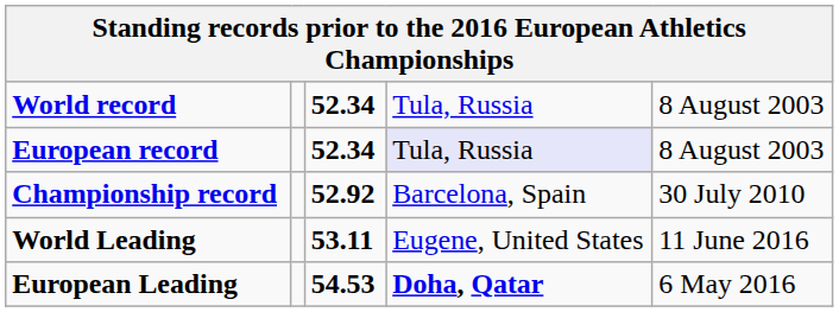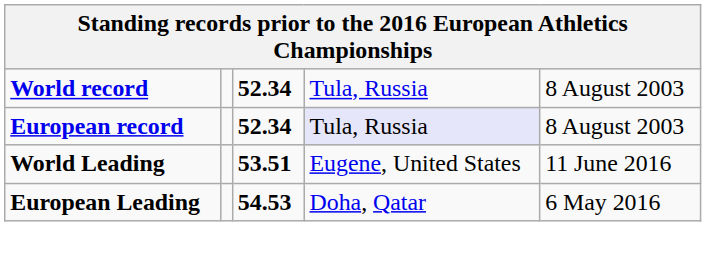 <table class="wikitable" width=75%>
 <tr>
 <th colspan="5">Standing records prior to the 2016 European Athletics Championships</th>
 </tr>
 <tr>
 <td><strong><a href='#'>World record</a></strong></td>
 <td></td>
 <td><strong>52.34</strong></td>
 <td><a href='#'>Tula, Russia</a></td>
 <td>8 August 2003</td>
 </tr>
 <tr>
 <td><strong><a href='#'>European record</a></strong></td>
 <td></td>
 <td><strong>52.34</strong></td>
 <td style="background: lavender;">Tula, Russia</td>
 <td>8 August 2003</td>
 </tr>
 <tr>
-<td><strong><a href='#'>Championship record</a></strong></td>
-<td></td>
-<td><strong>52.92</strong></td>
-<td><a href='#'>Barcelona</a>, Spain</td>
-<td>30 July 2010</td>
-</tr>
-<tr>
 <td><strong>World Leading</strong></td>
 <td></td>
-<td><strong>53.11</strong></td>
+<td><strong>53.51</strong></td>
 <td><a href='#'>Eugene</a>, United States</td>
 <td>11 June 2016</td>
 </tr>
 <tr>
 <td><strong>European Leading</strong></td>
 <td></td>
 <td><strong>54.53</strong></td>
-<td><strong><a href='#'>Doha</a>, <a href='#'>Qatar</a></strong></td>
+<td><a href='#'>Doha</a>, <a href='#'>Qatar</a></td>
 <td>6 May 2016</td>
 </tr>
 </table>
